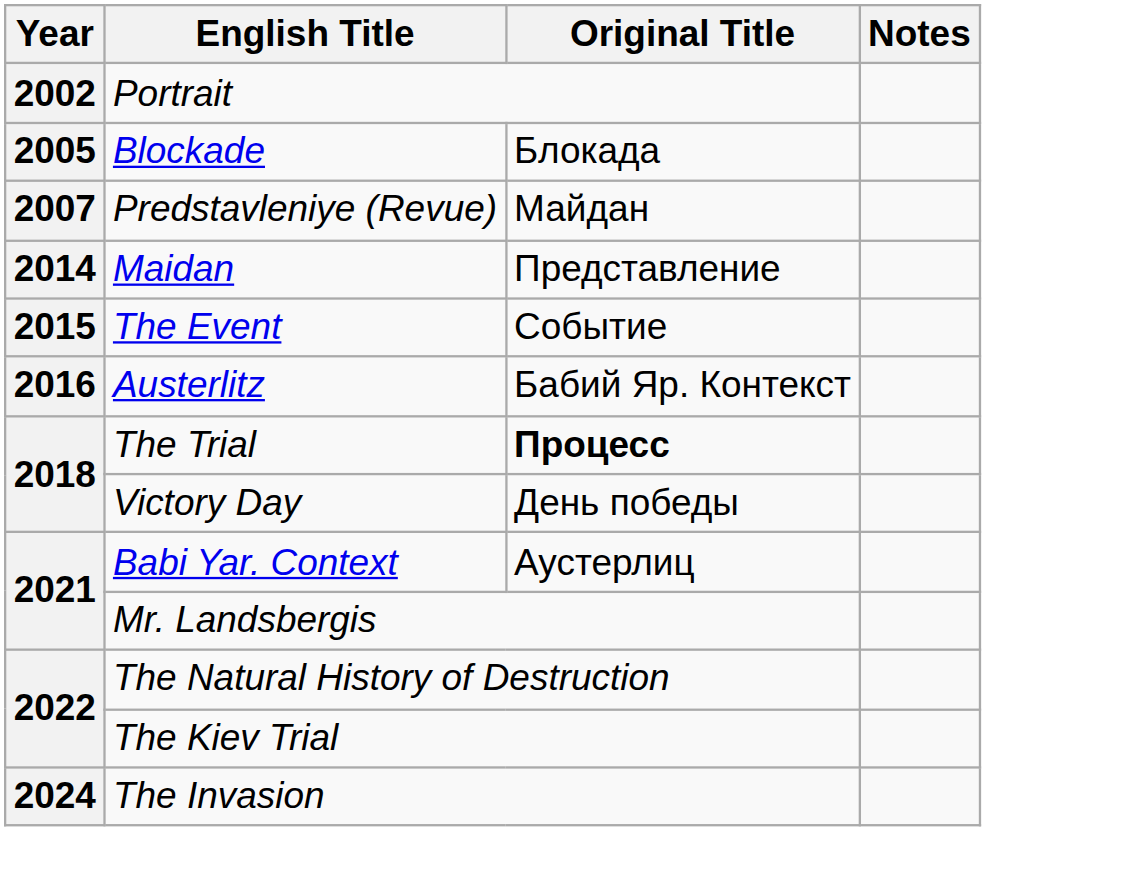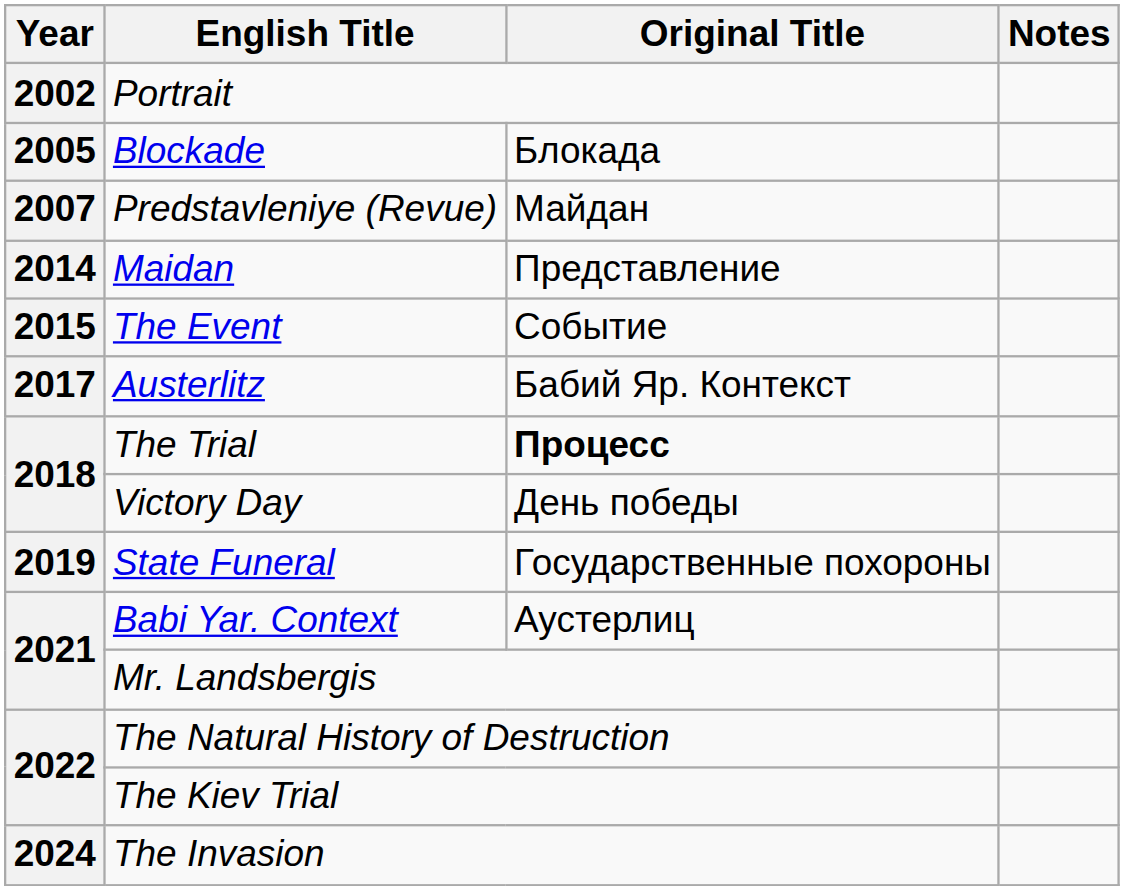 <table class="wikitable">
 <tr>
 <th>Year</th>
 <th>English Title</th>
 <th>Original Title</th>
 <th>Notes</th>
 </tr>
 <tr>
 <th>2002</th>
 <td colspan="2"><em>Portrait</em></td>
 <td></td>
 </tr>
 <tr>
 <th>2005</th>
 <td><em><a href='#'>Blockade</a></em></td>
 <td>Блокада</td>
 <td></td>
 </tr>
 <tr>
 <th>2007</th>
 <td><em>Predstavleniye (Revue)</em></td>
 <td>Майдан</td>
 <td></td>
 </tr>
 <tr>
 <th>2014</th>
 <td><em><a href='#'>Maidan</a></em></td>
 <td>Представление</td>
 <td></td>
 </tr>
 <tr>
 <th>2015</th>
 <td><em><a href='#'>The Event</a></em></td>
 <td>Событие</td>
 <td></td>
 </tr>
 <tr>
-<th>2016</th>
+<th>2017</th>
 <td><em><a href='#'>Austerlitz</a></em></td>
 <td>Бабий Яр. Контекст</td>
 <td></td>
 </tr>
 <tr>
 <th rowspan="2">2018</th>
 <td><em>The Trial</em></td>
 <td><strong>Процесс</strong></td>
 <td></td>
 </tr>
 <tr>
 <td><em>Victory Day</em></td>
 <td>День победы</td>
+<td></td>
+</tr>
+<tr>
+<th>2019</th>
+<td><a href='#'><em>State Funeral</em></a></td>
+<td>Государственные похороны</td>
 <td></td>
 </tr>
 <tr>
 <th rowspan="2">2021</th>
 <td><em><a href='#'>Babi Yar. Context</a></em></td>
 <td>Аустерлиц</td>
 <td></td>
 </tr>
 <tr>
 <td colspan="2"><em>Mr. Landsbergis</em></td>
 <td></td>
 </tr>
 <tr>
 <th rowspan="2">2022</th>
 <td colspan="2"><em>The Natural History of Destruction</em></td>
 <td></td>
 </tr>
 <tr>
 <td colspan="2"><em>The Kiev Trial</em></td>
 <td></td>
 </tr>
 <tr>
 <th>2024</th>
 <td colspan="2"><em>The Invasion</em></td>
 <td></td>
 </tr>
 </table>
